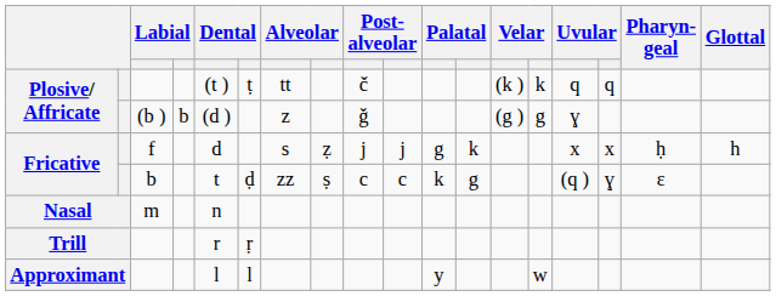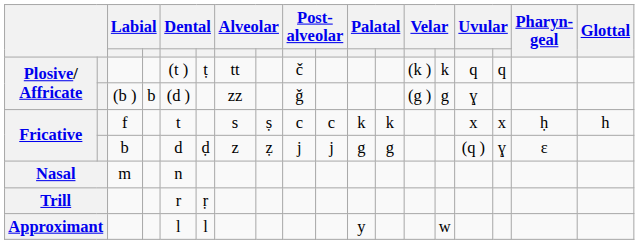 <table class="wikitable" style="text-align: center">
 <tr>
 <th rowspan="2" colspan=2></th>
 <th colspan="2"><a href='#'>Labial</a></th>
 <th colspan="2"><a href='#'>Dental</a></th>
 <th colspan="2"><a href='#'>Alveolar</a></th>
 <th colspan="2"><a href='#'>Post-<br>alveolar</a></th>
 <th colspan="2"><a href='#'>Palatal</a></th>
 <th colspan="2"><a href='#'>Velar</a></th>
 <th colspan="2"><a href='#'>Uvular</a></th>
 <th rowspan="2"><a href='#'>Pharyn-<br>geal</a></th>
 <th rowspan="2"><a href='#'>Glottal</a></th>
 </tr>
 <tr>
 <th></th>
 <th></th>
 <th></th>
 <th></th>
 <th></th>
 <th></th>
 <th></th>
 <th></th>
 <th></th>
 <th></th>
 <th></th>
 <th></th>
 <th></th>
 <th></th>
 </tr>
 <tr>
 <th rowspan="2"><a href='#'>Plosive</a>/<br><a href='#'>Affricate</a></th>
 <th></th>
 <td></td>
 <td></td>
 <td>(t )</td>
 <td>ṭ </td>
 <td>tt </td>
 <td></td>
 <td>č </td>
 <td></td>
 <td></td>
 <td></td>
 <td>(k )</td>
 <td>k </td>
 <td>q </td>
 <td>q </td>
 <td></td>
 <td></td>
 </tr>
 <tr>
 <th></th>
 <td>(b )</td>
 <td>b </td>
 <td>(d )</td>
 <td></td>
-<td>z </td>
+<td>zz </td>
 <td></td>
 <td>ǧ </td>
 <td></td>
 <td></td>
 <td></td>
 <td>(g )</td>
 <td>g </td>
 <td>ɣ </td>
 <td></td>
 <td></td>
 <td></td>
 </tr>
 <tr>
 <th rowspan="2"><a href='#'>Fricative</a></th>
 <th></th>
 <td>f </td>
 <td></td>
-<td>d </td>
+<td>t </td>
 <td></td>
 <td>s </td>
-<td>ẓ </td>
-<td>j </td>
-<td>j </td>
-<td>g </td>
+<td>ṣ </td>
+<td>c </td>
+<td>c </td>
+<td>k </td>
 <td>k </td>
 <td></td>
 <td></td>
 <td>x </td>
 <td>x </td>
 <td>ḥ </td>
 <td>h </td>
 </tr>
 <tr>
 <th></th>
 <td>b </td>
 <td></td>
-<td>t </td>
+<td>d </td>
 <td>ḍ </td>
-<td>zz </td>
-<td>ṣ </td>
-<td>c </td>
-<td>c </td>
-<td>k </td>
+<td>z </td>
+<td>ẓ </td>
+<td>j </td>
+<td>j </td>
+<td>g </td>
 <td>g </td>
 <td></td>
 <td></td>
 <td>(q )</td>
 <td>ɣ </td>
 <td>ɛ </td>
 <td></td>
 </tr>
 <tr>
 <th colspan="2"><a href='#'>Nasal</a></th>
 <td>m </td>
 <td></td>
 <td>n </td>
 <td></td>
 <td></td>
 <td></td>
 <td></td>
 <td></td>
 <td></td>
 <td></td>
 <td></td>
 <td></td>
 <td></td>
 <td></td>
 <td></td>
 <td></td>
 </tr>
 <tr>
 <th colspan="2"><a href='#'>Trill</a></th>
 <td></td>
 <td></td>
 <td>r </td>
 <td>ṛ </td>
 <td></td>
 <td></td>
 <td></td>
 <td></td>
 <td></td>
 <td></td>
 <td></td>
 <td></td>
 <td></td>
 <td></td>
 <td></td>
 <td></td>
 </tr>
 <tr>
 <th colspan="2"><a href='#'>Approximant</a></th>
 <td></td>
 <td></td>
 <td>l </td>
 <td>l </td>
 <td></td>
 <td></td>
 <td></td>
 <td></td>
 <td>y </td>
 <td></td>
 <td></td>
 <td>w </td>
 <td></td>
 <td></td>
 <td></td>
 <td></td>
 </tr>
 </table>
